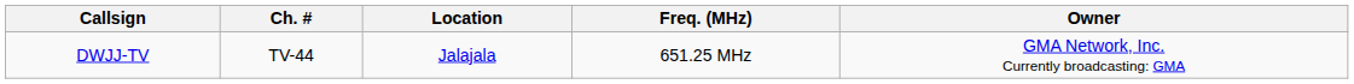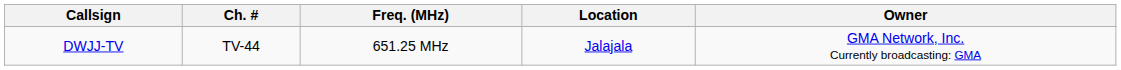 <table class="wikitable" style="width:100%; text-align:center;">
 <tr>
 <th>Callsign</th>
 <th>Ch. #</th>
+<th>Freq. (MHz)</th>
 <th>Location</th>
-<th>Freq. (MHz)</th>
 <th>Owner</th>
 </tr>
 <tr>
 <td><a href='#'>DWJJ-TV</a></td>
 <td>TV-44</td>
+<td>651.25 MHz</td>
 <td><a href='#'>Jalajala</a></td>
-<td>651.25 MHz</td>
 <td><a href='#'>GMA Network, Inc.</a><br><small>Currently broadcasting: <a href='#'>GMA</a></small></td>
 </tr>
 </table>
